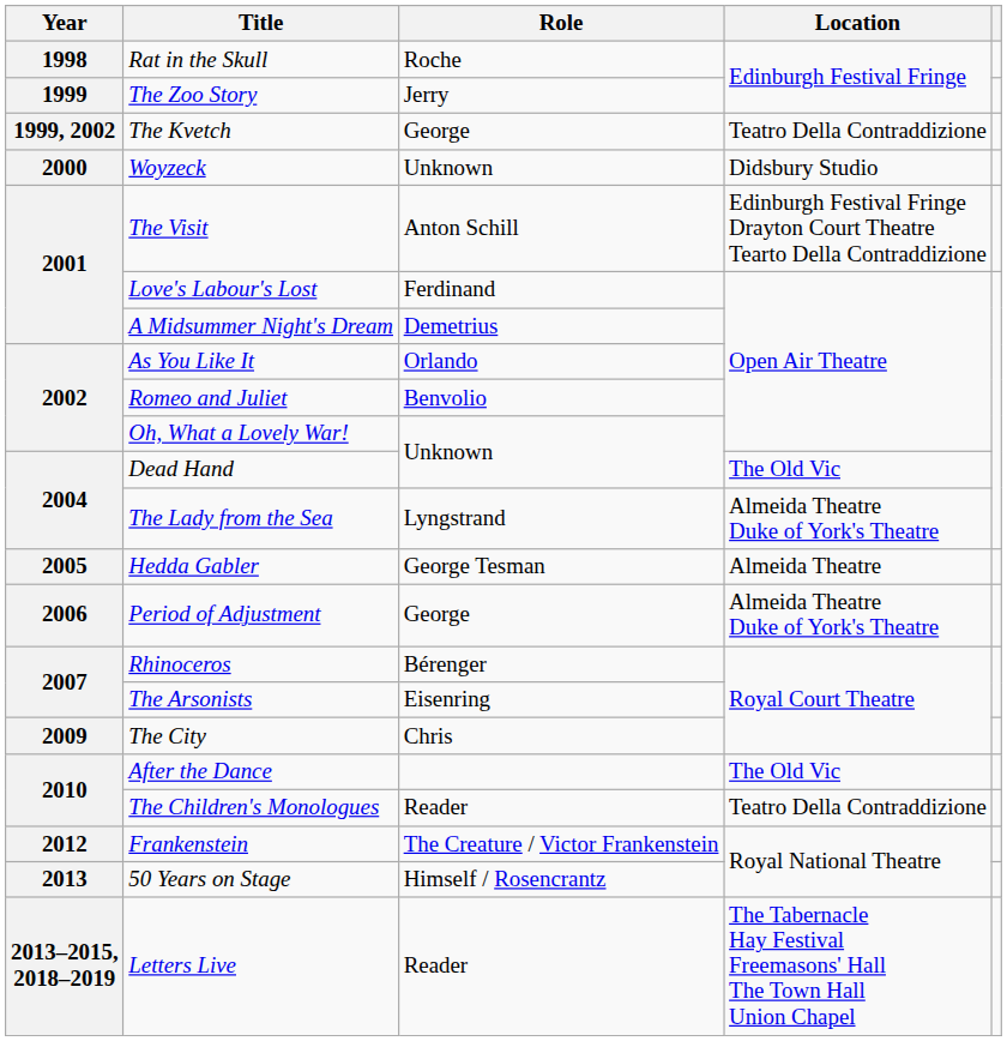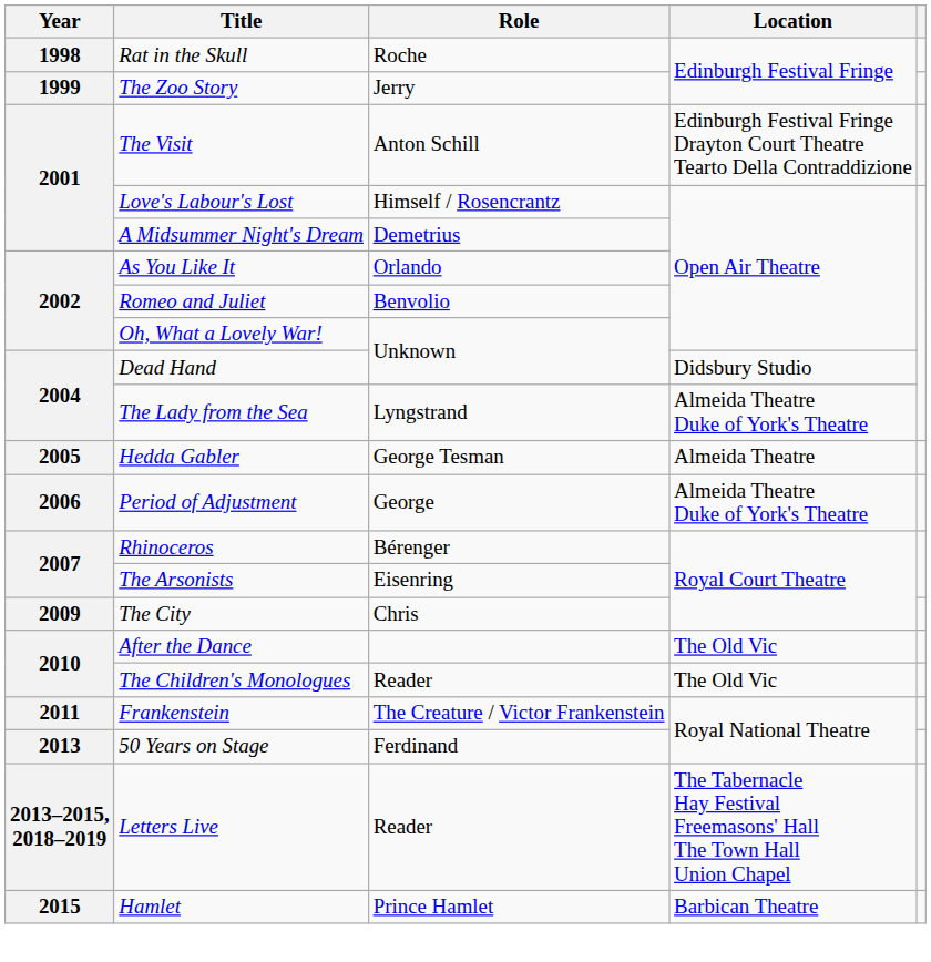 <table class="wikitable plainrowheaders sortable">
 <tr>
 <th scope="col">Year</th>
 <th scope="col">Title</th>
 <th scope="col">Role</th>
 <th scope="col" class="unsortable">Location</th>
 <th scope="col" class="unsortable"></th>
 </tr>
 <tr>
 <th scope="row">1998</th>
 <td><em>Rat in the Skull</em></td>
 <td>Roche</td>
 <td rowspan="2"><a href='#'>Edinburgh Festival Fringe</a></td>
 <td style="text-align: center;"></td>
 </tr>
 <tr>
 <th scope="row">1999</th>
 <td><em><a href='#'>The Zoo Story</a></em></td>
 <td>Jerry</td>
 <td style="text-align: center;"></td>
 </tr>
 <tr>
-<th scope="row">1999, 2002</th>
-<td><em>The Kvetch</em></td>
-<td>George</td>
-<td>Teatro Della Contraddizione</td>
-<td style="text-align: center;"></td>
-</tr>
-<tr>
-<th scope="row">2000</th>
-<td><em><a href='#'>Woyzeck</a></em></td>
-<td>Unknown</td>
-<td>Didsbury Studio</td>
-<td></td>
-</tr>
-<tr>
 <th rowspan="3" scope="row">2001</th>
 <td><em><a href='#'>The Visit</a></em></td>
 <td>Anton Schill</td>
 <td>Edinburgh Festival Fringe <br> Drayton Court Theatre <br> Tearto Della Contraddizione</td>
 <td></td>
 </tr>
 <tr>
 <td><em><a href='#'>Love's Labour's Lost</a></em></td>
-<td>Ferdinand</td>
+<td>Himself / <a href='#'>Rosencrantz</a></td>
 <td rowspan="5"><a href='#'>Open Air Theatre</a></td>
 <td rowspan="7" style="text-align: center;"></td>
 </tr>
 <tr>
 <td><em><a href='#'>A Midsummer Night's Dream</a></em></td>
 <td><a href='#'>Demetrius</a></td>
 </tr>
 <tr>
 <th rowspan="3" scope="row">2002</th>
 <td><em><a href='#'>As You Like It</a></em></td>
 <td><a href='#'>Orlando</a></td>
 </tr>
 <tr>
 <td><em><a href='#'>Romeo and Juliet</a></em></td>
 <td><a href='#'>Benvolio</a></td>
 </tr>
 <tr>
 <td><em><a href='#'>Oh, What a Lovely War!</a></em></td>
 <td rowspan="2">Unknown</td>
 </tr>
 <tr>
 <th rowspan="2" scope="row">2004</th>
 <td><em>Dead Hand</em></td>
-<td><a href='#'>The Old Vic</a></td>
+<td>Didsbury Studio</td>
 </tr>
 <tr>
 <td><em><a href='#'>The Lady from the Sea</a></em></td>
 <td>Lyngstrand</td>
 <td>Almeida Theatre<br><a href='#'>Duke of York's Theatre</a></td>
 </tr>
 <tr>
 <th scope="row">2005</th>
 <td><em><a href='#'>Hedda Gabler</a></em></td>
 <td>George Tesman</td>
 <td>Almeida Theatre</td>
 <td style="text-align: center;"></td>
 </tr>
 <tr>
 <th scope="row">2006</th>
 <td><em><a href='#'>Period of Adjustment</a></em></td>
 <td>George</td>
 <td>Almeida Theatre<br><a href='#'>Duke of York's Theatre</a></td>
 <td style="text-align: center;"></td>
 </tr>
 <tr>
 <th rowspan="2" scope="row">2007</th>
 <td><em><a href='#'>Rhinoceros</a></em></td>
 <td>Bérenger</td>
 <td rowspan="3"><a href='#'>Royal Court Theatre</a></td>
 <td rowspan="2" style="text-align: center;"></td>
 </tr>
 <tr>
 <td><em><a href='#'>The Arsonists</a></em></td>
 <td>Eisenring</td>
 </tr>
 <tr>
 <th scope="row">2009</th>
 <td><em>The City</em></td>
 <td>Chris</td>
 <td style="text-align: center;"></td>
 </tr>
 <tr>
 <th rowspan="2" scope="row">2010</th>
 <td><em><a href='#'>After the Dance</a></em></td>
 <td></td>
 <td><a href='#'>The Old Vic</a></td>
 <td style="text-align: center;"></td>
 </tr>
 <tr>
 <td><em><a href='#'>The Children's Monologues</a></em></td>
 <td>Reader</td>
-<td>Teatro Della Contraddizione</td>
+<td>The Old Vic</td>
 <td style="text-align: center;"></td>
 </tr>
 <tr>
-<th scope="row">2012</th>
+<th scope="row">2011</th>
 <td><em><a href='#'>Frankenstein</a></em></td>
 <td><a href='#'>The Creature</a> / <a href='#'>Victor Frankenstein</a></td>
 <td rowspan="2">Royal National Theatre</td>
 <td style="text-align: center;"></td>
 </tr>
 <tr>
 <th scope="row">2013</th>
 <td><em>50 Years on Stage</em></td>
-<td>Himself / <a href='#'>Rosencrantz</a></td>
+<td>Ferdinand</td>
 <td style="text-align: center;"></td>
 </tr>
 <tr>
 <th scope="row">2013–2015,<br>2018–2019</th>
 <td><em><a href='#'>Letters Live</a></em></td>
 <td>Reader</td>
 <td><a href='#'>The Tabernacle</a> <br> <a href='#'>Hay Festival</a> <br> <a href='#'>Freemasons' Hall</a> <br> <a href='#'>The Town Hall</a> <br> <a href='#'>Union Chapel</a></td>
 <td style="text-align: center;"><br><br><br><br></td>
 </tr>
+<tr>
+<th scope="row">2015</th>
+<td><em><a href='#'>Hamlet</a></em></td>
+<td><a href='#'>Prince Hamlet</a></td>
+<td><a href='#'>Barbican Theatre</a></td>
+<td style="text-align: center;"></td>
+</tr>
 </table>
